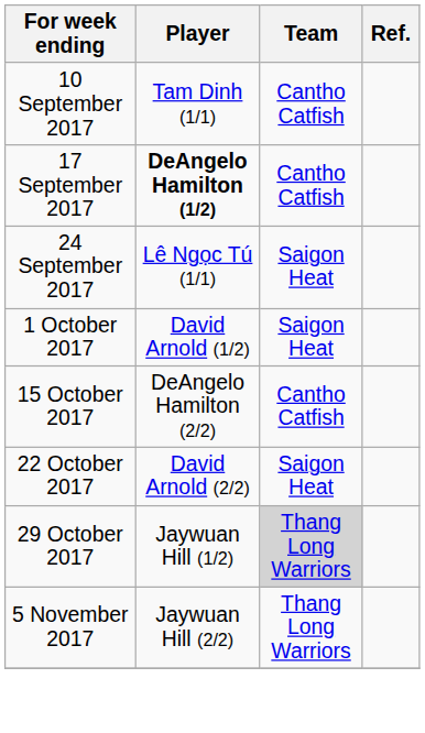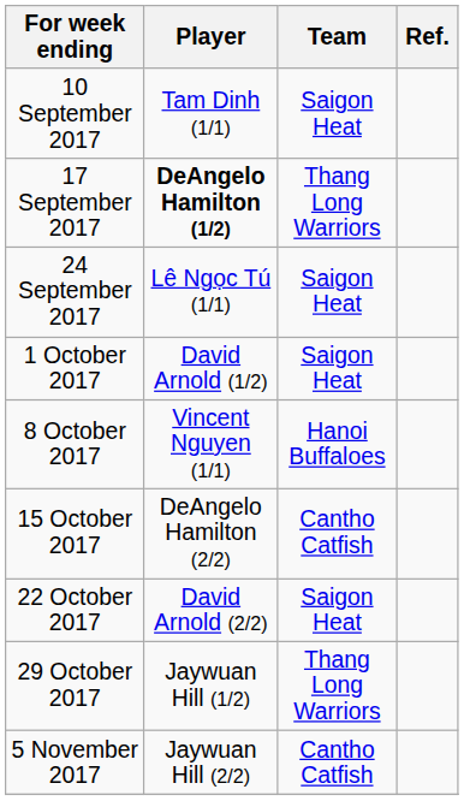 <table class="wikitable" style="width: 50%">
 <tr>
 <th width=50>For week ending</th>
 <th width=50>Player</th>
 <th width=50>Team</th>
 <th width=5>Ref.</th>
 </tr>
 <tr>
 <td align=center>10 September 2017</td>
 <td align=center><a href='#'>Tam Dinh</a> <small>(1/1)</small></td>
-<td align=center><a href='#'>Cantho Catfish</a></td>
+<td align=center><a href='#'>Saigon Heat</a></td>
 <td align=center></td>
 </tr>
 <tr>
 <td align=center>17 September 2017</td>
 <td align=center><strong>DeAngelo Hamilton <small>(1/2)</small></strong></td>
-<td align=center><a href='#'>Cantho Catfish</a></td>
+<td align=center><a href='#'>Thang Long Warriors</a></td>
 <td align=center></td>
 </tr>
 <tr>
 <td align=center>24 September 2017</td>
 <td align=center><a href='#'>Lê Ngọc Tú</a> <small>(1/1)</small></td>
 <td align=center><a href='#'>Saigon Heat</a></td>
 <td align=center></td>
 </tr>
 <tr>
 <td align=center>1 October 2017</td>
 <td align=center><a href='#'>David Arnold</a> <small>(1/2)</small></td>
 <td align=center><a href='#'>Saigon Heat</a></td>
+<td align=center></td>
+</tr>
+<tr>
+<td align=center>8 October 2017</td>
+<td align=center><a href='#'>Vincent Nguyen</a> <small>(1/1)</small></td>
+<td align=center><a href='#'>Hanoi Buffaloes</a></td>
 <td align=center></td>
 </tr>
 <tr>
 <td align=center>15 October 2017</td>
 <td align=center>DeAngelo Hamilton <small>(2/2)</small></td>
 <td align=center><a href='#'>Cantho Catfish</a></td>
 <td align=center></td>
 </tr>
 <tr>
 <td align=center>22 October 2017</td>
 <td align=center><a href='#'>David Arnold</a> <small>(2/2)</small></td>
 <td align=center><a href='#'>Saigon Heat</a></td>
 <td align=center></td>
 </tr>
 <tr>
 <td align=center>29 October 2017</td>
 <td align=center>Jaywuan Hill <small>(1/2)</small></td>
-<td align=center style="background: lightgrey;"><a href='#'>Thang Long Warriors</a></td>
+<td align=center><a href='#'>Thang Long Warriors</a></td>
 <td align=center></td>
 </tr>
 <tr>
 <td align=center>5 November 2017</td>
 <td align=center>Jaywuan Hill <small>(2/2)</small></td>
-<td align=center><a href='#'>Thang Long Warriors</a></td>
+<td align=center><a href='#'>Cantho Catfish</a></td>
 <td align=center></td>
 </tr>
 <tr>
 </tr>
 </table>
